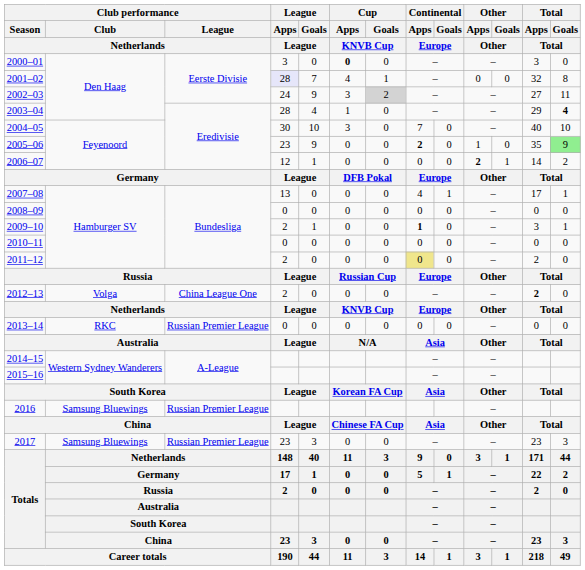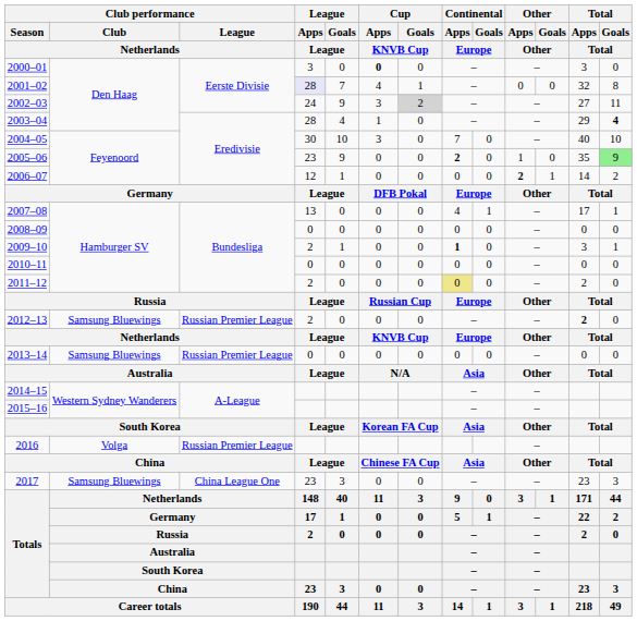 <table class="wikitable" style="text-align:center">
 <tr>
 <th colspan="3">Club performance</th>
 <th colspan="2">League</th>
 <th colspan="2">Cup</th>
 <th colspan="2">Continental</th>
 <th colspan="2">Other</th>
 <th colspan="2">Total</th>
 </tr>
 <tr>
 <th>Season</th>
 <th>Club</th>
 <th>League</th>
 <th>Apps</th>
 <th>Goals</th>
 <th>Apps</th>
 <th>Goals</th>
 <th>Apps</th>
 <th>Goals</th>
 <th>Apps</th>
 <th>Goals</th>
 <th>Apps</th>
 <th>Goals</th>
 </tr>
 <tr>
 <th colspan="3">Netherlands</th>
 <th colspan="2">League</th>
 <th colspan="2"><a href='#'>KNVB Cup</a></th>
 <th colspan="2"><a href='#'>Europe</a></th>
 <th colspan="2">Other</th>
 <th colspan="2">Total</th>
 </tr>
 <tr>
 <td><a href='#'>2000–01</a></td>
 <td rowspan="4"><a href='#'>Den Haag</a></td>
 <td rowspan="3"><a href='#'>Eerste Divisie</a></td>
 <td>3</td>
 <td>0</td>
 <td><strong>0</strong></td>
 <td>0</td>
 <td colspan="2">–</td>
 <td colspan="2">–</td>
 <td>3</td>
 <td>0</td>
 </tr>
 <tr>
 <td><a href='#'>2001–02</a></td>
 <td style="background: lavender;">28</td>
 <td>7</td>
 <td>4</td>
 <td>1</td>
 <td colspan="2">–</td>
 <td>0</td>
 <td>0</td>
 <td>32</td>
 <td>8</td>
 </tr>
 <tr>
 <td><a href='#'>2002–03</a></td>
 <td>24</td>
 <td>9</td>
 <td>3</td>
 <td style="background: lightgrey;">2</td>
 <td colspan="2">–</td>
 <td colspan="2">–</td>
 <td>27</td>
 <td>11</td>
 </tr>
 <tr>
 <td><a href='#'>2003–04</a></td>
 <td rowspan="4"><a href='#'>Eredivisie</a></td>
 <td>28</td>
 <td>4</td>
 <td>1</td>
 <td>0</td>
 <td colspan="2">–</td>
 <td colspan="2">–</td>
 <td>29</td>
 <td><strong>4</strong></td>
 </tr>
 <tr>
 <td><a href='#'>2004–05</a></td>
 <td rowspan="3"><a href='#'>Feyenoord</a></td>
 <td>30</td>
 <td>10</td>
 <td>3</td>
 <td>0</td>
 <td>7</td>
 <td>0</td>
 <td colspan="2">–</td>
 <td>40</td>
 <td>10</td>
 </tr>
 <tr>
 <td><a href='#'>2005–06</a></td>
 <td>23</td>
 <td>9</td>
 <td>0</td>
 <td>0</td>
 <td><strong>2</strong></td>
 <td>0</td>
 <td>1</td>
 <td>0</td>
 <td>35</td>
 <td style="background: lightgreen;">9</td>
 </tr>
 <tr>
 <td><a href='#'>2006–07</a></td>
 <td>12</td>
 <td>1</td>
 <td>0</td>
 <td>0</td>
 <td>0</td>
 <td>0</td>
 <td><strong>2</strong></td>
 <td>1</td>
 <td>14</td>
 <td>2</td>
 </tr>
 <tr>
 <th colspan="3">Germany</th>
 <th colspan="2">League</th>
 <th colspan="2"><a href='#'>DFB Pokal</a></th>
 <th colspan="2"><a href='#'>Europe</a></th>
 <th colspan="2">Other</th>
 <th colspan="2">Total</th>
 </tr>
 <tr>
 <td><a href='#'>2007–08</a></td>
 <td rowspan="5"><a href='#'>Hamburger SV</a></td>
 <td rowspan="5"><a href='#'>Bundesliga</a></td>
 <td>13</td>
 <td>0</td>
 <td>0</td>
 <td>0</td>
 <td>4</td>
 <td>1</td>
 <td colspan="2">–</td>
 <td>17</td>
 <td>1</td>
 </tr>
 <tr>
 <td><a href='#'>2008–09</a></td>
 <td>0</td>
 <td>0</td>
 <td>0</td>
 <td>0</td>
 <td>0</td>
 <td>0</td>
 <td colspan="2">–</td>
 <td>0</td>
 <td>0</td>
 </tr>
 <tr>
 <td><a href='#'>2009–10</a></td>
 <td>2</td>
 <td>1</td>
 <td>0</td>
 <td>0</td>
 <td><strong>1</strong></td>
 <td>0</td>
 <td colspan="2">–</td>
 <td>3</td>
 <td>1</td>
 </tr>
 <tr>
 <td><a href='#'>2010–11</a></td>
 <td>0</td>
 <td>0</td>
 <td>0</td>
 <td>0</td>
 <td>0</td>
 <td>0</td>
 <td colspan="2">–</td>
 <td>0</td>
 <td>0</td>
 </tr>
 <tr>
 <td><a href='#'>2011–12</a></td>
 <td>2</td>
 <td>0</td>
 <td>0</td>
 <td>0</td>
 <td style="background: khaki;">0</td>
 <td>0</td>
 <td colspan="2">–</td>
 <td>2</td>
 <td>0</td>
 </tr>
 <tr>
 <th colspan="3">Russia</th>
 <th colspan="2">League</th>
 <th colspan="2"><a href='#'>Russian Cup</a></th>
 <th colspan="2"><a href='#'>Europe</a></th>
 <th colspan="2">Other</th>
 <th colspan="2">Total</th>
 </tr>
 <tr>
 <td><a href='#'>2012–13</a></td>
-<td rowspan="1"><a href='#'>Volga</a></td>
-<td><a href='#'>China League One</a></td>
+<td rowspan="1"><a href='#'>Samsung Bluewings</a></td>
+<td rowspan="1"><a href='#'>Russian Premier League</a></td>
 <td>2</td>
 <td>0</td>
 <td>0</td>
 <td>0</td>
 <td colspan="2">–</td>
 <td colspan="2">–</td>
 <td><strong>2</strong></td>
 <td>0</td>
 </tr>
 <tr>
 <th colspan="3">Netherlands</th>
 <th colspan="2">League</th>
 <th colspan="2"><a href='#'>KNVB Cup</a></th>
 <th colspan="2"><a href='#'>Europe</a></th>
 <th colspan="2">Other</th>
 <th colspan="2">Total</th>
 </tr>
 <tr>
 <td><a href='#'>2013–14</a></td>
-<td rowspan="1"><a href='#'>RKC</a></td>
+<td rowspan="1"><a href='#'>Samsung Bluewings</a></td>
 <td rowspan="1"><a href='#'>Russian Premier League</a></td>
 <td>0</td>
 <td>0</td>
 <td>0</td>
 <td>0</td>
 <td>0</td>
 <td>0</td>
 <td colspan="2">–</td>
 <td>0</td>
 <td>0</td>
 </tr>
 <tr>
 <th colspan="3">Australia</th>
 <th colspan="2">League</th>
 <th colspan="2">N/A</th>
 <th colspan="2"><a href='#'>Asia</a></th>
 <th colspan="2">Other</th>
 <th colspan="2">Total</th>
 </tr>
 <tr>
 <td><a href='#'>2014–15</a></td>
 <td rowspan="2"><a href='#'>Western Sydney Wanderers</a></td>
 <td rowspan="2"><a href='#'>A-League</a></td>
 <td></td>
 <td></td>
 <td></td>
 <td></td>
 <td colspan="2">–</td>
 <td colspan="2">–</td>
 <td></td>
 <td></td>
 </tr>
 <tr>
 <td><a href='#'>2015–16</a></td>
 <td></td>
 <td></td>
 <td></td>
 <td></td>
 <td colspan="2">–</td>
 <td colspan="2">–</td>
 <td></td>
 <td></td>
 </tr>
 <tr>
 <th colspan="3">South Korea</th>
 <th colspan="2">League</th>
 <th colspan="2"><a href='#'>Korean FA Cup</a></th>
 <th colspan="2"><a href='#'>Asia</a></th>
 <th colspan="2">Other</th>
 <th colspan="2">Total</th>
 </tr>
 <tr>
 <td><a href='#'>2016</a></td>
-<td rowspan="1"><a href='#'>Samsung Bluewings</a></td>
+<td rowspan="1"><a href='#'>Volga</a></td>
 <td rowspan="1"><a href='#'>Russian Premier League</a></td>
 <td></td>
 <td></td>
 <td></td>
 <td></td>
 <td></td>
 <td></td>
 <td colspan="2">–</td>
 <td></td>
 <td></td>
 </tr>
 <tr>
 <th colspan="3">China</th>
 <th colspan="2">League</th>
 <th colspan="2"><a href='#'>Chinese FA Cup</a></th>
 <th colspan="2"><a href='#'>Asia</a></th>
 <th colspan="2">Other</th>
 <th colspan="2">Total</th>
 </tr>
 <tr>
 <td><a href='#'>2017</a></td>
 <td rowspan="1"><a href='#'>Samsung Bluewings</a></td>
-<td rowspan="1"><a href='#'>Russian Premier League</a></td>
+<td><a href='#'>China League One</a></td>
 <td>23</td>
 <td>3</td>
 <td>0</td>
 <td>0</td>
 <td colspan="2">–</td>
 <td colspan="2">–</td>
 <td>23</td>
 <td>3</td>
 </tr>
 <tr>
 <th rowspan="6">Totals</th>
 <th colspan="2">Netherlands</th>
 <th>148</th>
 <th>40</th>
 <th>11</th>
 <th>3</th>
 <th>9</th>
 <th>0</th>
 <th>3</th>
 <th>1</th>
 <th>171</th>
 <th>44</th>
 </tr>
 <tr>
 <th colspan="2">Germany</th>
 <th>17</th>
 <th>1</th>
 <th>0</th>
 <th>0</th>
 <th>5</th>
 <th>1</th>
 <th colspan=2>–</th>
 <th>22</th>
 <th>2</th>
 </tr>
 <tr>
 <th colspan="2">Russia</th>
 <th>2</th>
 <th>0</th>
 <th>0</th>
 <th>0</th>
 <th colspan="2">–</th>
 <th colspan="2">–</th>
 <th>2</th>
 <th>0</th>
 </tr>
 <tr>
 <th colspan="2">Australia</th>
 <th></th>
 <th></th>
 <th></th>
 <th></th>
 <th colspan="2">–</th>
 <th colspan="2">–</th>
 <th></th>
 <th></th>
 </tr>
 <tr>
 <th colspan="2">South Korea</th>
 <th></th>
 <th></th>
 <th></th>
 <th></th>
 <th colspan="2">–</th>
 <th colspan="2">–</th>
 <th></th>
 <th></th>
 </tr>
 <tr>
 <th colspan="2">China</th>
 <th>23</th>
 <th>3</th>
 <th>0</th>
 <th>0</th>
 <th colspan="2">–</th>
 <th colspan="2">–</th>
 <th>23</th>
 <th>3</th>
 </tr>
 <tr>
 <th colspan="3">Career totals</th>
 <th>190</th>
 <th>44</th>
 <th>11</th>
 <th>3</th>
 <th>14</th>
 <th>1</th>
 <th>3</th>
 <th>1</th>
 <th>218</th>
 <th>49</th>
 </tr>
 </table>
